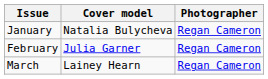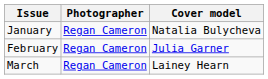 <table class="sortable wikitable">
 <tr>
 <th>Issue</th>
+<th>Photographer</th>
 <th>Cover model</th>
-<th>Photographer</th>
 </tr>
 <tr>
 <td>January</td>
+<td><a href='#'>Regan Cameron</a></td>
 <td>Natalia Bulycheva</td>
-<td><a href='#'>Regan Cameron</a></td>
 </tr>
 <tr>
 <td>February</td>
+<td><a href='#'>Regan Cameron</a></td>
 <td><a href='#'>Julia Garner</a></td>
-<td><a href='#'>Regan Cameron</a></td>
 </tr>
 <tr>
 <td>March</td>
+<td><a href='#'>Regan Cameron</a></td>
 <td>Lainey Hearn</td>
-<td><a href='#'>Regan Cameron</a></td>
 </tr>
 </table>
